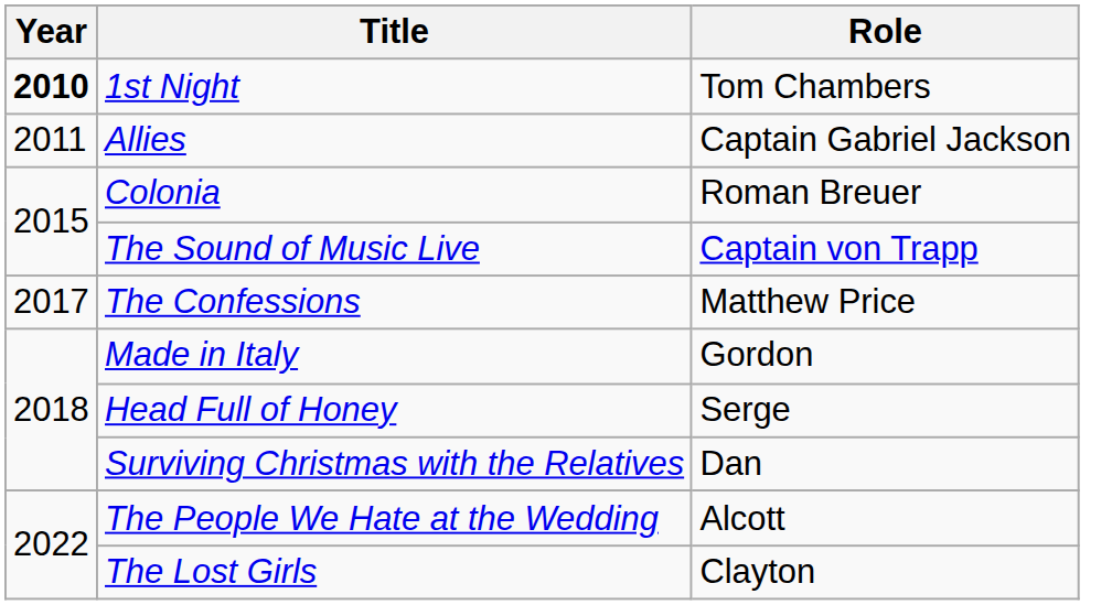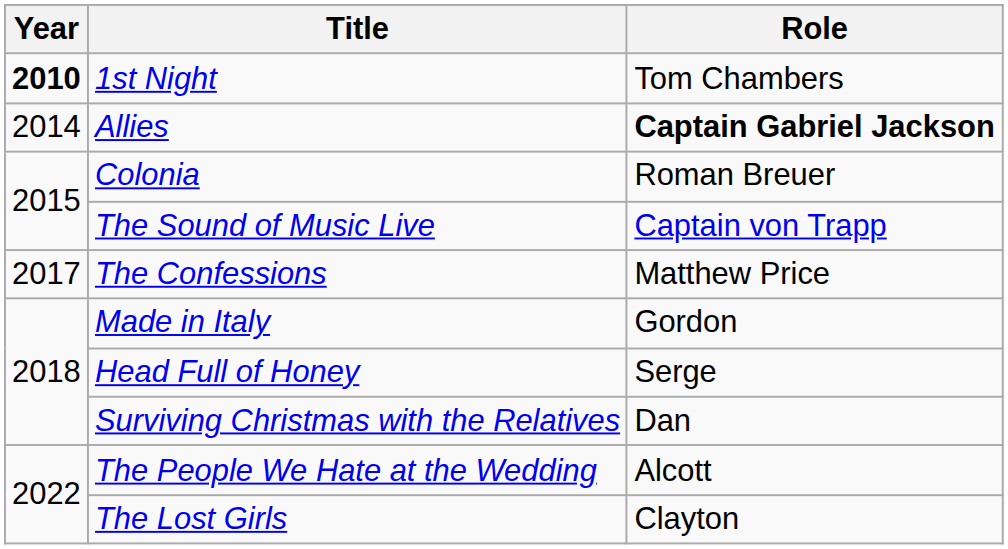 <table class="wikitable sortable">
 <tr>
 <th>Year</th>
 <th>Title</th>
 <th>Role</th>
 </tr>
 <tr>
 <td><strong>2010</strong></td>
 <td><em><a href='#'>1st Night</a></em></td>
 <td>Tom Chambers</td>
 </tr>
 <tr>
-<td>2011</td>
+<td>2014</td>
 <td><em><a href='#'>Allies</a></em></td>
-<td>Captain Gabriel Jackson</td>
+<td><strong>Captain Gabriel Jackson</strong></td>
 </tr>
 <tr>
 <td rowspan="2">2015</td>
 <td><em><a href='#'>Colonia</a></em></td>
 <td>Roman Breuer</td>
 </tr>
 <tr>
 <td><em><a href='#'>The Sound of Music Live</a></em></td>
 <td><a href='#'>Captain von Trapp</a></td>
 </tr>
 <tr>
 <td>2017</td>
 <td data-sort-value="Confessions, The"><em><a href='#'>The Confessions</a></em></td>
 <td>Matthew Price</td>
 </tr>
 <tr>
 <td rowspan="3">2018</td>
 <td><em><a href='#'>Made in Italy</a></em></td>
 <td>Gordon</td>
 </tr>
 <tr>
 <td><em><a href='#'>Head Full of Honey</a></em></td>
 <td>Serge</td>
 </tr>
 <tr>
 <td><em><a href='#'>Surviving Christmas with the Relatives</a></em></td>
 <td>Dan</td>
 </tr>
 <tr>
 <td rowspan="2">2022</td>
 <td><em><a href='#'>The People We Hate at the Wedding</a></em></td>
 <td>Alcott</td>
 </tr>
 <tr>
 <td><em><a href='#'>The Lost Girls</a></em></td>
 <td>Clayton</td>
 </tr>
 </table>
